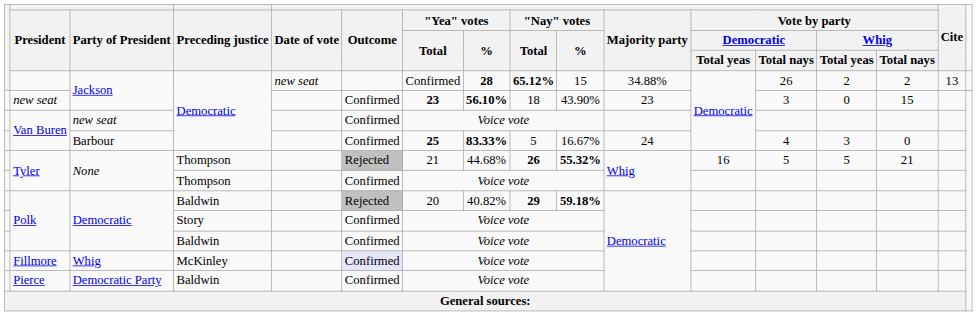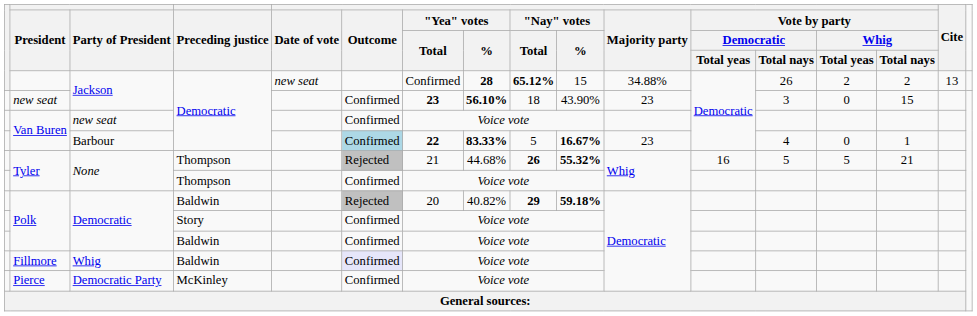 <table class="wikitable sortable">
 <tr>
 <th rowspan=5></th>
 <th colspan=2></th>
 <th></th>
 <th colspan="11"></th>
 <th rowspan=4>Cite</th>
 </tr>
 <tr>
 <th rowspan=3>President</th>
 <th rowspan=3>Party of President</th>
 <th rowspan=3>Preceding justice</th>
 <th rowspan=3>Date of vote</th>
 <th rowspan=3>Outcome</th>
 <th colspan=2>"Yea" votes</th>
 <th colspan=2>"Nay" votes</th>
 <th rowspan=3>Majority party</th>
 <th colspan="4">Vote by party</th>
 </tr>
 <tr>
 <th rowspan=2>Total</th>
 <th rowspan=2>%</th>
 <th rowspan=2>Total</th>
 <th rowspan=2>%</th>
 <th colspan=2><a href='#'>Democratic</a></th>
 <th colspan=2><a href='#'>Whig</a></th>
 </tr>
 <tr>
 <th>Total yeas</th>
 <th>Total nays</th>
 <th>Total yeas</th>
 <th>Total nays</th>
 </tr>
 <tr>
 <td></td>
 <td rowspan=2><a href='#'>Jackson</a></td>
 <td rowspan=4 ><a href='#'>Democratic</a></td>
 <td><em>new seat</em></td>
 <td></td>
 <td>Confirmed</td>
 <td style="text-align:center"><strong>28</strong></td>
 <td style="text-align:center"><strong>65.12%</strong></td>
 <td style="text-align:center">15</td>
 <td style="text-align:center">34.88%</td>
 <td rowspan=4 ><a href='#'>Democratic</a></td>
 <td style="text-align:center">26</td>
 <td style="text-align:center">2</td>
 <td style="text-align:center">2</td>
 <td style="text-align:center">13</td>
 <td></td>
 </tr>
 <tr>
 <td></td>
 <td><em>new seat</em></td>
 <td></td>
 <td>Confirmed</td>
 <td style="text-align:center"><strong>23</strong></td>
 <td style="text-align:center"><strong>56.10%</strong></td>
 <td style="text-align:center">18</td>
 <td style="text-align:center">43.90%</td>
 <td style="text-align:center">23</td>
 <td style="text-align:center">3</td>
 <td style="text-align:center">0</td>
 <td style="text-align:center">15</td>
 <td></td>
 </tr>
 <tr>
 <td></td>
 <td rowspan=2><a href='#'>Van Buren</a></td>
 <td><em>new seat</em></td>
 <td></td>
 <td>Confirmed</td>
 <td colspan=4 style="text-align:center"><em>Voice vote</em></td>
 <td></td>
 <td></td>
 <td></td>
 <td></td>
 <td></td>
 </tr>
 <tr>
 <td></td>
 <td>Barbour</td>
 <td></td>
-<td>Confirmed</td>
-<td style="text-align:center"><strong>25</strong></td>
+<td style="background: lightblue;">Confirmed</td>
+<td style="text-align:center"><strong>22</strong></td>
 <td style="text-align:center"><strong>83.33%</strong></td>
 <td style="text-align:center">5</td>
-<td style="text-align:center">16.67%</td>
-<td style="text-align:center">24</td>
+<td style="text-align:center"><strong>16.67%</strong></td>
+<td style="text-align:center">23</td>
 <td style="text-align:center">4</td>
-<td style="text-align:center">3</td>
 <td style="text-align:center">0</td>
+<td style="text-align:center">1</td>
 <td></td>
 </tr>
 <tr>
 <td></td>
 <td rowspan=2><a href='#'>Tyler</a></td>
 <td rowspan=2 ><em>None</em></td>
 <td>Thompson</td>
 <td></td>
 <td style="background:#c0c0c0">Rejected</td>
 <td style="text-align:center">21</td>
 <td style="text-align:center">44.68%</td>
 <td style="text-align:center"><strong>26</strong></td>
 <td style="text-align:center"><strong>55.32%</strong></td>
 <td rowspan=2 ><a href='#'>Whig</a></td>
 <td style="text-align:center">16</td>
 <td style="text-align:center">5</td>
 <td style="text-align:center">5</td>
 <td style="text-align:center">21</td>
 <td></td>
 </tr>
 <tr>
 <td></td>
 <td>Thompson</td>
 <td></td>
 <td>Confirmed</td>
 <td style="text-align:center" colspan=4><em>Voice vote</em></td>
 <td></td>
 <td></td>
 <td></td>
 <td></td>
 <td></td>
 </tr>
 <tr>
 <td></td>
 <td rowspan=3><a href='#'>Polk</a></td>
 <td rowspan=3 ><a href='#'>Democratic</a></td>
 <td>Baldwin</td>
 <td></td>
 <td style="background:#c0c0c0">Rejected</td>
 <td style="text-align:center">20</td>
 <td style="text-align:center">40.82%</td>
 <td style="text-align:center"><strong>29</strong></td>
 <td style="text-align:center"><strong>59.18%</strong></td>
 <td rowspan=5 ><a href='#'>Democratic</a></td>
 <td style="text-align:center"></td>
 <td style="text-align:center"></td>
 <td style="text-align:center"></td>
 <td style="text-align:center"></td>
 <td></td>
 </tr>
 <tr>
 <td></td>
 <td>Story</td>
 <td></td>
 <td>Confirmed</td>
 <td style="text-align:center" colspan=4><em>Voice vote</em></td>
 <td></td>
 <td></td>
 <td></td>
 <td></td>
 <td></td>
 </tr>
 <tr>
 <td></td>
 <td>Baldwin</td>
 <td></td>
 <td>Confirmed</td>
 <td style="text-align:center" colspan=4><em>Voice vote</em></td>
 <td></td>
 <td></td>
 <td></td>
 <td></td>
 <td></td>
 </tr>
 <tr>
 <td></td>
 <td><a href='#'>Fillmore</a></td>
 <td><a href='#'>Whig</a></td>
-<td>McKinley</td>
+<td>Baldwin</td>
 <td></td>
 <td style="background: lavender;">Confirmed</td>
 <td colspan=4 style="text-align:center"><em>Voice vote</em></td>
 <td></td>
 <td></td>
 <td></td>
 <td></td>
 <td></td>
 </tr>
 <tr>
 <td></td>
 <td><a href='#'>Pierce</a></td>
 <td><a href='#'>Democratic Party</a></td>
-<td>Baldwin</td>
+<td>McKinley</td>
 <td></td>
 <td>Confirmed</td>
 <td colspan=4 style="text-align:center"><em>Voice vote</em></td>
 <td></td>
 <td></td>
 <td></td>
 <td></td>
 <td></td>
 </tr>
 <tr>
 <th colspan="16">General sources:</th>
 </tr>
 </table>
